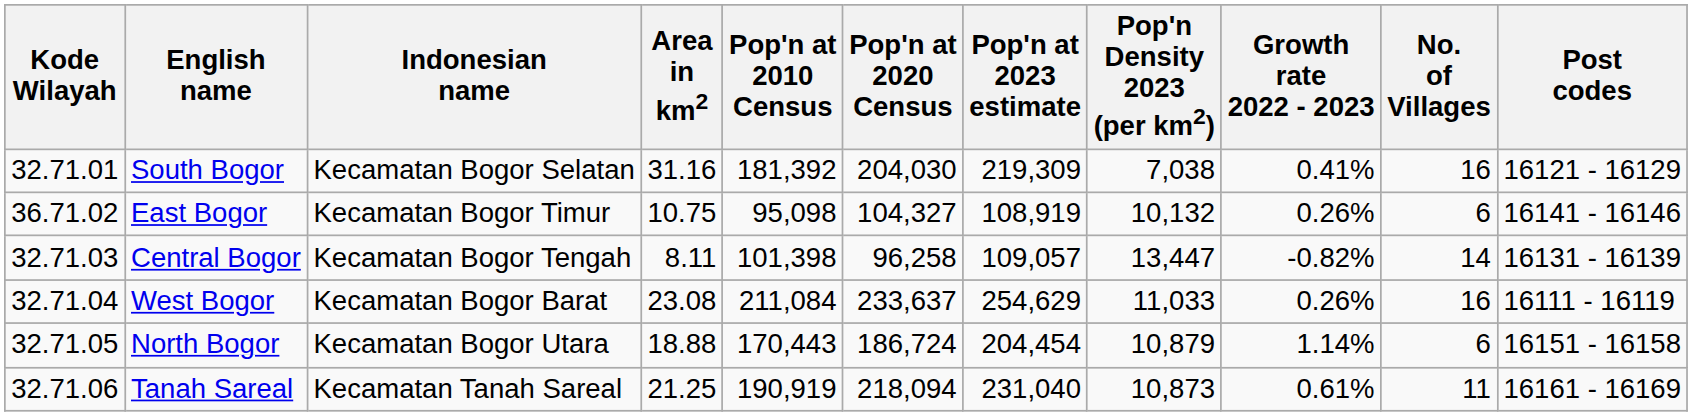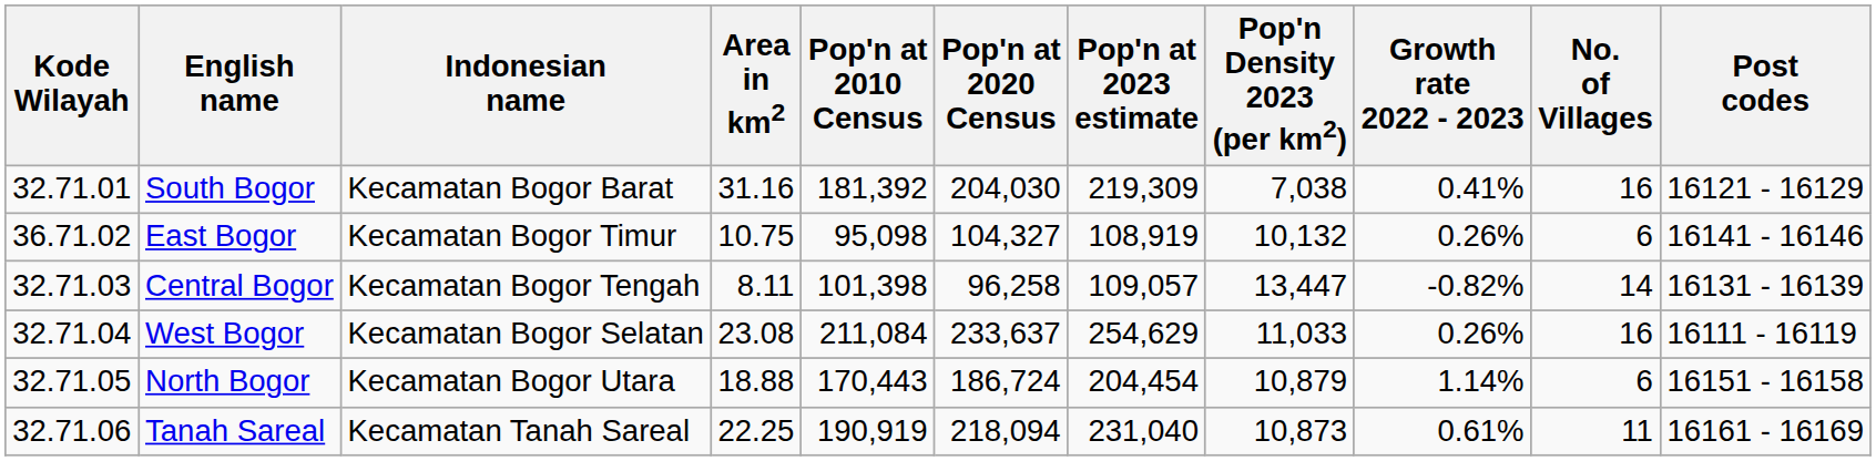 <table Class = "wikitable">
 <tr>
 <th>Kode <br>Wilayah</th>
 <th>English <br>name</th>
 <th>Indonesian<br> name</th>
 <th>Area<br>in<br>km<sup>2</sup></th>
 <th>Pop'n at<br>2010<br>Census</th>
 <th>Pop'n at<br>2020<br>Census</th>
 <th>Pop'n at<br>2023<br>estimate</th>
 <th>Pop'n<br>Density<br>2023<br>(per km<sup>2</sup>)</th>
 <th>Growth<br>rate<br>2022 - 2023</th>
 <th>No.<br>of<br>Villages</th>
 <th>Post<br>codes</th>
 </tr>
 <tr>
 <td>32.71.01</td>
 <td><a href='#'>South Bogor</a></td>
-<td>Kecamatan Bogor Selatan</td>
+<td>Kecamatan Bogor Barat</td>
 <td align="right">31.16</td>
 <td align="right">181,392</td>
 <td align="right">204,030</td>
 <td align="right">219,309</td>
 <td align="right">7,038</td>
 <td align="right">0.41%</td>
 <td align="right">16</td>
 <td>16121 - 16129</td>
 </tr>
 <tr>
 <td>36.71.02</td>
 <td><a href='#'>East Bogor</a></td>
 <td>Kecamatan Bogor Timur</td>
 <td align="right">10.75</td>
 <td align="right">95,098</td>
 <td align="right">104,327</td>
 <td align="right">108,919</td>
 <td align="right">10,132</td>
 <td align="right">0.26%</td>
 <td align="right">6</td>
 <td>16141 - 16146</td>
 </tr>
 <tr>
 <td>32.71.03</td>
 <td><a href='#'>Central Bogor</a></td>
 <td>Kecamatan Bogor Tengah</td>
 <td align="right">8.11</td>
 <td align="right">101,398</td>
 <td align="right">96,258</td>
 <td align="right">109,057</td>
 <td align="right">13,447</td>
 <td align="right">-0.82%</td>
 <td align="right">14</td>
 <td>16131 - 16139</td>
 </tr>
 <tr>
 <td>32.71.04</td>
 <td><a href='#'>West Bogor</a></td>
-<td>Kecamatan Bogor Barat</td>
+<td>Kecamatan Bogor Selatan</td>
 <td align="right">23.08</td>
 <td align="right">211,084</td>
 <td align="right">233,637</td>
 <td align="right">254,629</td>
 <td align="right">11,033</td>
 <td align="right">0.26%</td>
 <td align="right">16</td>
 <td>16111 - 16119</td>
 </tr>
 <tr>
 <td>32.71.05</td>
 <td><a href='#'>North Bogor</a></td>
 <td>Kecamatan Bogor Utara</td>
 <td align="right">18.88</td>
 <td align="right">170,443</td>
 <td align="right">186,724</td>
 <td align="right">204,454</td>
 <td align="right">10,879</td>
 <td align="right">1.14%</td>
 <td align="right">6</td>
 <td>16151 - 16158</td>
 </tr>
 <tr>
 <td>32.71.06</td>
 <td><a href='#'>Tanah Sareal</a></td>
 <td>Kecamatan Tanah Sareal</td>
-<td align="right">21.25</td>
+<td align="right">22.25</td>
 <td align="right">190,919</td>
 <td align="right">218,094</td>
 <td align="right">231,040</td>
 <td align="right">10,873</td>
 <td align="right">0.61%</td>
 <td align="right">11</td>
 <td>16161 - 16169</td>
 </tr>
 </table>
